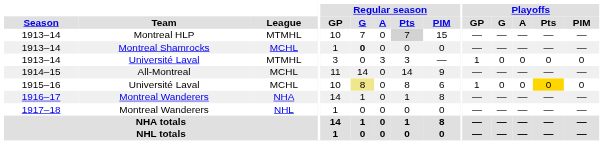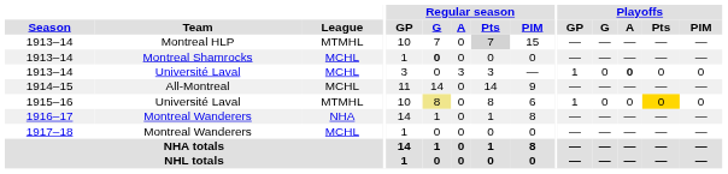 <table border="0" cellpadding="1" cellspacing="0" style="text-align:center; width:60em">
 <tr bgcolor="#e0e0e0">
 <th colspan="3" bgcolor="#ffffff"></th>
 <th rowspan="100" bgcolor="#ffffff"></th>
 <th colspan="5"><a href='#'>Regular season</a></th>
 <th rowspan="100" bgcolor="#ffffff"></th>
 <th colspan="5"><a href='#'>Playoffs</a></th>
 </tr>
 <tr bgcolor="#e0e0e0">
 <th><a href='#'>Season</a></th>
 <th>Team</th>
 <th>League</th>
 <th>GP</th>
 <th><a href='#'>G</a></th>
 <th><a href='#'>A</a></th>
 <th><a href='#'>Pts</a></th>
 <th><a href='#'>PIM</a></th>
 <th>GP</th>
 <th>G</th>
 <th>A</th>
 <th>Pts</th>
 <th>PIM</th>
 </tr>
 <tr>
 <td>1913–14</td>
 <td>Montreal HLP</td>
 <td>MTMHL</td>
 <td>10</td>
 <td>7</td>
 <td>0</td>
 <td style="background: lightgrey;">7</td>
 <td>15</td>
 <td>—</td>
 <td>—</td>
 <td>—</td>
 <td>—</td>
 <td>—</td>
 </tr>
 <tr bgcolor="#f0f0f0">
 <td>1913–14</td>
 <td><a href='#'>Montreal Shamrocks</a></td>
 <td><a href='#'>MCHL</a></td>
 <td>1</td>
 <td><strong>0</strong></td>
 <td>0</td>
 <td>0</td>
 <td>0</td>
 <td>—</td>
 <td>—</td>
 <td>—</td>
 <td>—</td>
 <td>—</td>
 </tr>
 <tr>
 <td>1913–14</td>
 <td><a href='#'>Université Laval</a></td>
-<td>MTMHL</td>
+<td><a href='#'>MCHL</a></td>
 <td>3</td>
 <td>0</td>
 <td>3</td>
 <td>3</td>
 <td>—</td>
 <td>1</td>
 <td>0</td>
-<td>0</td>
+<td><strong>0</strong></td>
 <td>0</td>
 <td>0</td>
 </tr>
 <tr bgcolor="#f0f0f0">
 <td>1914–15</td>
 <td>All-Montreal</td>
 <td>MCHL</td>
 <td>11</td>
 <td>14</td>
 <td>0</td>
 <td>14</td>
 <td>9</td>
 <td>—</td>
 <td>—</td>
 <td>—</td>
 <td>—</td>
 <td>—</td>
 </tr>
 <tr>
 <td>1915–16</td>
 <td>Université Laval</td>
-<td>MCHL</td>
+<td>MTMHL</td>
 <td>10</td>
 <td style="background: khaki;">8</td>
 <td>0</td>
 <td>8</td>
 <td>6</td>
 <td>1</td>
 <td>0</td>
 <td>0</td>
 <td style="background: gold;">0</td>
 <td>0</td>
 </tr>
 <tr bgcolor="#f0f0f0">
 <td><a href='#'>1916–17</a></td>
 <td><a href='#'>Montreal Wanderers</a></td>
 <td><a href='#'>NHA</a></td>
 <td>14</td>
 <td>1</td>
 <td>0</td>
 <td>1</td>
 <td>8</td>
 <td>—</td>
 <td>—</td>
 <td>—</td>
 <td>—</td>
 <td>—</td>
 </tr>
 <tr>
 <td><a href='#'>1917–18</a></td>
 <td>Montreal Wanderers</td>
-<td><a href='#'>NHL</a></td>
+<td><a href='#'>MCHL</a></td>
 <td>1</td>
 <td>0</td>
 <td>0</td>
 <td>0</td>
 <td>0</td>
 <td>—</td>
 <td>—</td>
 <td>—</td>
 <td>—</td>
 <td>—</td>
 </tr>
 <tr bgcolor="#e0e0e0">
 <th colspan="3">NHA totals</th>
 <th>14</th>
 <th>1</th>
 <th>0</th>
 <th>1</th>
 <th>8</th>
 <th>—</th>
 <th>—</th>
 <th>—</th>
 <th>—</th>
 <th>—</th>
 </tr>
 <tr bgcolor="#e0e0e0">
 <th colspan="3">NHL totals</th>
 <th>1</th>
 <th>0</th>
 <th>0</th>
 <th>0</th>
 <th>0</th>
 <th>—</th>
 <th>—</th>
 <th>—</th>
 <th>—</th>
 <th>—</th>
 </tr>
 </table>
